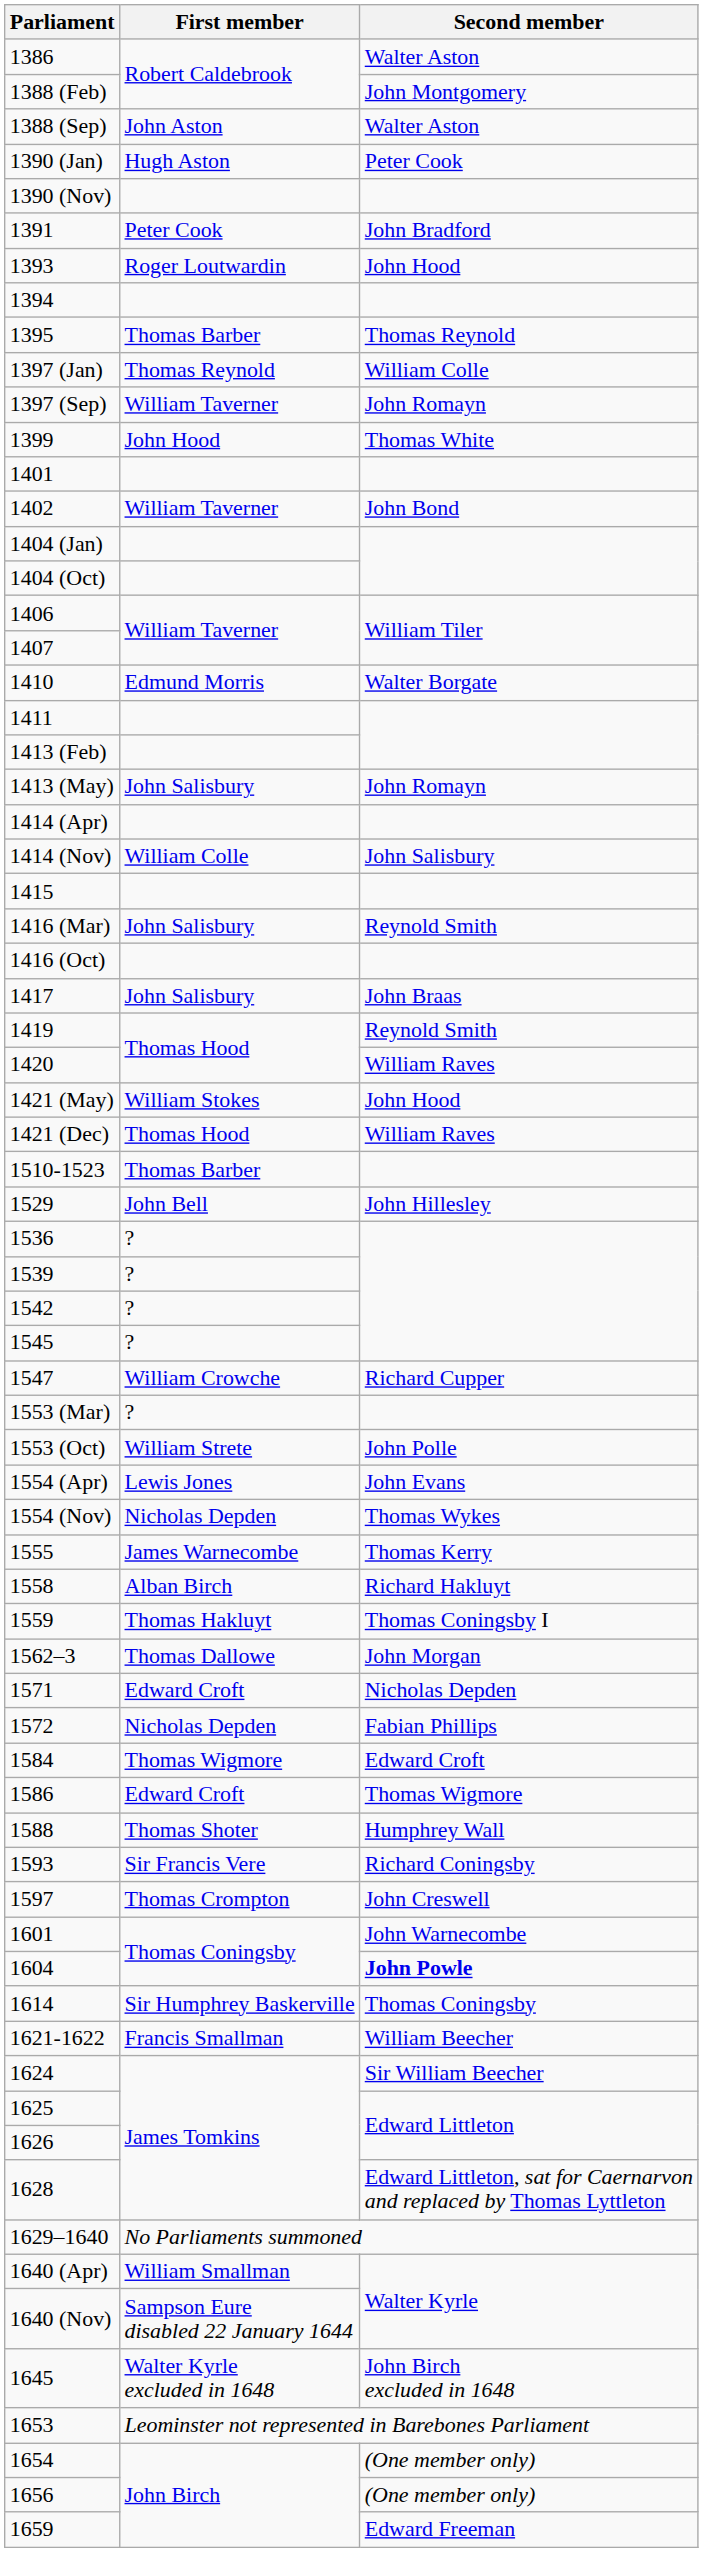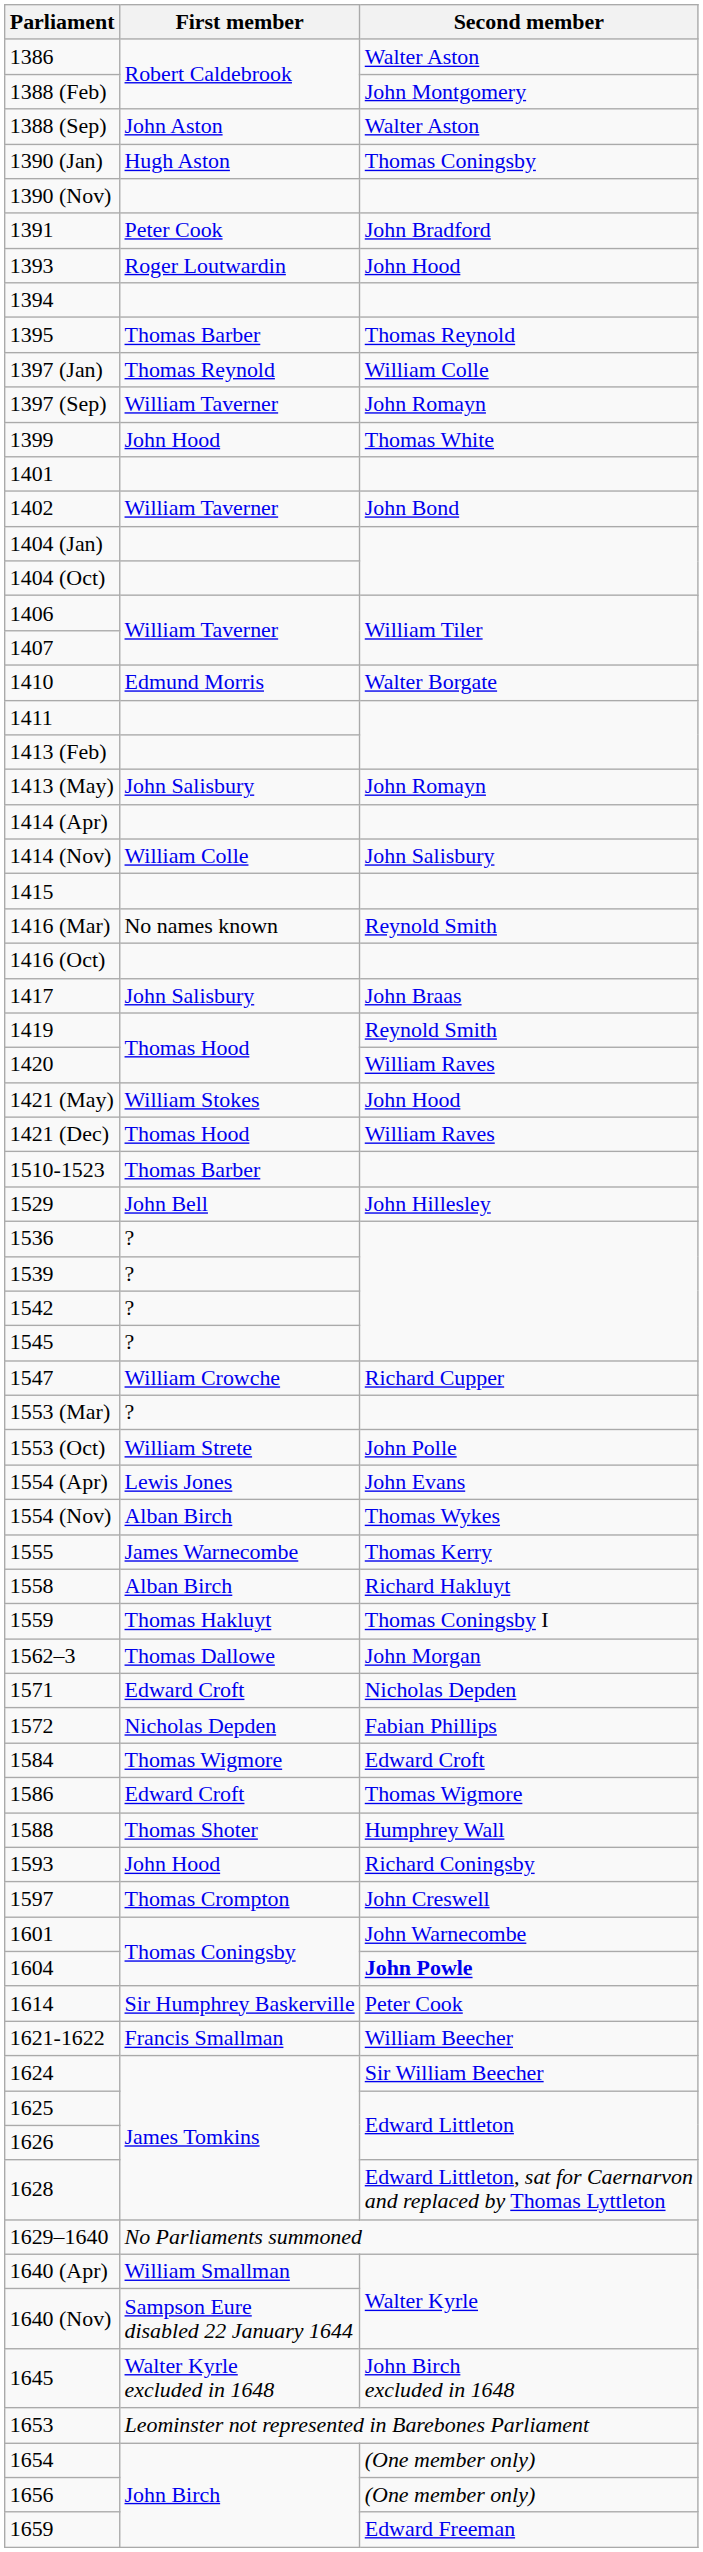 <table class="wikitable">
 <tr>
 <th>Parliament</th>
 <th>First member</th>
 <th>Second member</th>
 </tr>
 <tr>
 <td>1386</td>
 <td rowspan="2"><a href='#'>Robert Caldebrook</a></td>
 <td><a href='#'>Walter Aston</a></td>
 </tr>
 <tr>
 <td>1388 (Feb)</td>
 <td><a href='#'>John Montgomery</a></td>
 </tr>
 <tr>
 <td>1388 (Sep)</td>
 <td><a href='#'>John Aston</a></td>
 <td><a href='#'>Walter Aston</a></td>
 </tr>
 <tr>
 <td>1390 (Jan)</td>
 <td><a href='#'>Hugh Aston</a></td>
-<td><a href='#'>Peter Cook</a></td>
+<td><a href='#'>Thomas Coningsby</a></td>
 </tr>
 <tr>
 <td>1390 (Nov)</td>
 <td></td>
 </tr>
 <tr>
 <td>1391</td>
 <td><a href='#'>Peter Cook</a></td>
 <td><a href='#'>John Bradford</a></td>
 </tr>
 <tr>
 <td>1393</td>
 <td><a href='#'>Roger Loutwardin</a></td>
 <td><a href='#'>John Hood</a></td>
 </tr>
 <tr>
 <td>1394</td>
 <td></td>
 </tr>
 <tr>
 <td>1395</td>
 <td><a href='#'>Thomas Barber</a></td>
 <td><a href='#'>Thomas Reynold</a></td>
 </tr>
 <tr>
 <td>1397 (Jan)</td>
 <td><a href='#'>Thomas Reynold</a></td>
 <td><a href='#'>William Colle</a></td>
 </tr>
 <tr>
 <td>1397 (Sep)</td>
 <td><a href='#'>William Taverner</a></td>
 <td><a href='#'>John Romayn</a></td>
 </tr>
 <tr>
 <td>1399</td>
 <td><a href='#'>John Hood</a></td>
 <td><a href='#'>Thomas White</a></td>
 </tr>
 <tr>
 <td>1401</td>
 <td></td>
 </tr>
 <tr>
 <td>1402</td>
 <td><a href='#'>William Taverner</a></td>
 <td><a href='#'>John Bond</a></td>
 </tr>
 <tr>
 <td>1404 (Jan)</td>
 <td></td>
 </tr>
 <tr>
 <td>1404 (Oct)</td>
 <td></td>
 </tr>
 <tr>
 <td>1406</td>
 <td rowspan="2"><a href='#'>William Taverner</a></td>
 <td rowspan="2"><a href='#'>William Tiler</a></td>
 </tr>
 <tr>
 <td>1407</td>
 </tr>
 <tr>
 <td>1410</td>
 <td><a href='#'>Edmund Morris</a></td>
 <td><a href='#'>Walter Borgate</a></td>
 </tr>
 <tr>
 <td>1411</td>
 <td></td>
 </tr>
 <tr>
 <td>1413 (Feb)</td>
 <td></td>
 </tr>
 <tr>
 <td>1413 (May)</td>
 <td><a href='#'>John Salisbury</a></td>
 <td><a href='#'>John Romayn</a></td>
 </tr>
 <tr>
 <td>1414 (Apr)</td>
 <td></td>
 </tr>
 <tr>
 <td>1414 (Nov)</td>
 <td><a href='#'>William Colle</a></td>
 <td><a href='#'>John Salisbury</a></td>
 </tr>
 <tr>
 <td>1415</td>
 <td></td>
 </tr>
 <tr>
 <td>1416 (Mar)</td>
-<td><a href='#'>John Salisbury</a></td>
+<td>No names known</td>
 <td><a href='#'>Reynold Smith</a></td>
 </tr>
 <tr>
 <td>1416 (Oct)</td>
 <td></td>
 </tr>
 <tr>
 <td>1417</td>
 <td><a href='#'>John Salisbury</a></td>
 <td><a href='#'>John Braas</a></td>
 </tr>
 <tr>
 <td>1419</td>
 <td rowspan="2"><a href='#'>Thomas Hood</a></td>
 <td><a href='#'>Reynold Smith</a></td>
 </tr>
 <tr>
 <td>1420</td>
 <td><a href='#'>William Raves</a></td>
 </tr>
 <tr>
 <td>1421 (May)</td>
 <td><a href='#'>William Stokes</a></td>
 <td><a href='#'>John Hood</a></td>
 </tr>
 <tr>
 <td>1421 (Dec)</td>
 <td><a href='#'>Thomas Hood</a></td>
 <td><a href='#'>William Raves</a></td>
 </tr>
 <tr>
 <td>1510-1523</td>
 <td><a href='#'>Thomas Barber</a></td>
 </tr>
 <tr>
 <td>1529</td>
 <td><a href='#'>John Bell</a></td>
 <td><a href='#'>John Hillesley</a>  </td>
 </tr>
 <tr>
 <td>1536</td>
 <td>?</td>
 </tr>
 <tr>
 <td>1539</td>
 <td>?</td>
 </tr>
 <tr>
 <td>1542</td>
 <td>?</td>
 </tr>
 <tr>
 <td>1545</td>
 <td>?</td>
 </tr>
 <tr>
 <td>1547</td>
 <td><a href='#'>William Crowche</a></td>
 <td><a href='#'>Richard Cupper</a>  </td>
 </tr>
 <tr>
 <td>1553 (Mar)</td>
 <td>?</td>
 </tr>
 <tr>
 <td>1553 (Oct)</td>
 <td><a href='#'>William Strete</a></td>
 <td><a href='#'>John Polle</a>  </td>
 </tr>
 <tr>
 <td>1554 (Apr)</td>
 <td><a href='#'>Lewis Jones</a></td>
 <td><a href='#'>John Evans</a>  </td>
 </tr>
 <tr>
 <td>1554 (Nov)</td>
-<td><a href='#'>Nicholas Depden</a></td>
+<td><a href='#'>Alban Birch</a></td>
 <td><a href='#'>Thomas Wykes</a>  </td>
 </tr>
 <tr>
 <td>1555</td>
 <td><a href='#'>James Warnecombe</a></td>
 <td><a href='#'>Thomas Kerry</a>  </td>
 </tr>
 <tr>
 <td>1558</td>
 <td><a href='#'>Alban Birch</a></td>
 <td><a href='#'>Richard Hakluyt</a>  </td>
 </tr>
 <tr>
 <td>1559</td>
 <td><a href='#'>Thomas Hakluyt</a></td>
 <td><a href='#'>Thomas Coningsby</a> I</td>
 </tr>
 <tr>
 <td>1562–3</td>
 <td><a href='#'>Thomas Dallowe</a></td>
 <td><a href='#'>John Morgan</a></td>
 </tr>
 <tr>
 <td>1571</td>
 <td><a href='#'>Edward Croft</a></td>
 <td><a href='#'>Nicholas Depden</a>  </td>
 </tr>
 <tr>
 <td>1572</td>
 <td><a href='#'>Nicholas Depden</a></td>
 <td><a href='#'>Fabian Phillips</a></td>
 </tr>
 <tr>
 <td>1584</td>
 <td><a href='#'>Thomas Wigmore</a></td>
 <td><a href='#'>Edward Croft</a></td>
 </tr>
 <tr>
 <td>1586</td>
 <td><a href='#'>Edward Croft</a></td>
 <td><a href='#'>Thomas Wigmore</a></td>
 </tr>
 <tr>
 <td>1588</td>
 <td><a href='#'>Thomas Shoter</a></td>
 <td><a href='#'>Humphrey Wall</a></td>
 </tr>
 <tr>
 <td>1593</td>
-<td><a href='#'>Sir Francis Vere</a></td>
+<td><a href='#'>John Hood</a></td>
 <td><a href='#'>Richard Coningsby</a></td>
 </tr>
 <tr>
 <td>1597</td>
 <td><a href='#'>Thomas Crompton</a></td>
 <td><a href='#'>John Creswell</a></td>
 </tr>
 <tr>
 <td>1601</td>
 <td rowspan="2"><a href='#'>Thomas Coningsby</a></td>
 <td><a href='#'>John Warnecombe</a></td>
 </tr>
 <tr>
 <td>1604</td>
 <td><strong><a href='#'>John Powle</a></strong></td>
 </tr>
 <tr>
 <td>1614</td>
 <td><a href='#'>Sir Humphrey Baskerville</a></td>
-<td><a href='#'>Thomas Coningsby</a></td>
+<td><a href='#'>Peter Cook</a></td>
 </tr>
 <tr>
 <td>1621-1622</td>
 <td><a href='#'>Francis Smallman</a></td>
 <td><a href='#'>William Beecher</a></td>
 </tr>
 <tr>
 <td>1624</td>
 <td rowspan="4"><a href='#'>James Tomkins</a></td>
 <td><a href='#'>Sir William Beecher</a></td>
 </tr>
 <tr>
 <td>1625</td>
 <td rowspan="2"><a href='#'>Edward Littleton</a></td>
 </tr>
 <tr>
 <td>1626</td>
 </tr>
 <tr>
 <td>1628</td>
 <td><a href='#'>Edward Littleton</a>, <em>sat for Caernarvon <br> and replaced by</em> <a href='#'>Thomas Lyttleton</a></td>
 </tr>
 <tr>
 <td>1629–1640</td>
 <td colspan = "2"><em>No Parliaments summoned</em></td>
 </tr>
 <tr>
 <td>1640 (Apr)</td>
 <td><a href='#'>William Smallman</a></td>
 <td rowspan="2"><a href='#'>Walter Kyrle</a></td>
 </tr>
 <tr>
 <td>1640 (Nov)</td>
 <td><a href='#'>Sampson Eure</a> <br> <em>disabled 22 January 1644</em></td>
 </tr>
 <tr>
 <td>1645</td>
 <td><a href='#'>Walter Kyrle</a><br> <em> excluded in 1648</em></td>
 <td><a href='#'>John Birch</a> <br> <em> excluded in 1648</em></td>
 </tr>
 <tr>
 <td>1653</td>
 <td colspan = "2"><em>Leominster not represented in Barebones Parliament</em></td>
 </tr>
 <tr>
 <td>1654</td>
 <td rowspan="3"><a href='#'>John Birch</a></td>
 <td><em>(One member only)</em></td>
 </tr>
 <tr>
 <td>1656</td>
 <td><em>(One member only)</em></td>
 </tr>
 <tr>
 <td>1659</td>
 <td><a href='#'>Edward Freeman</a></td>
 </tr>
 </table>
